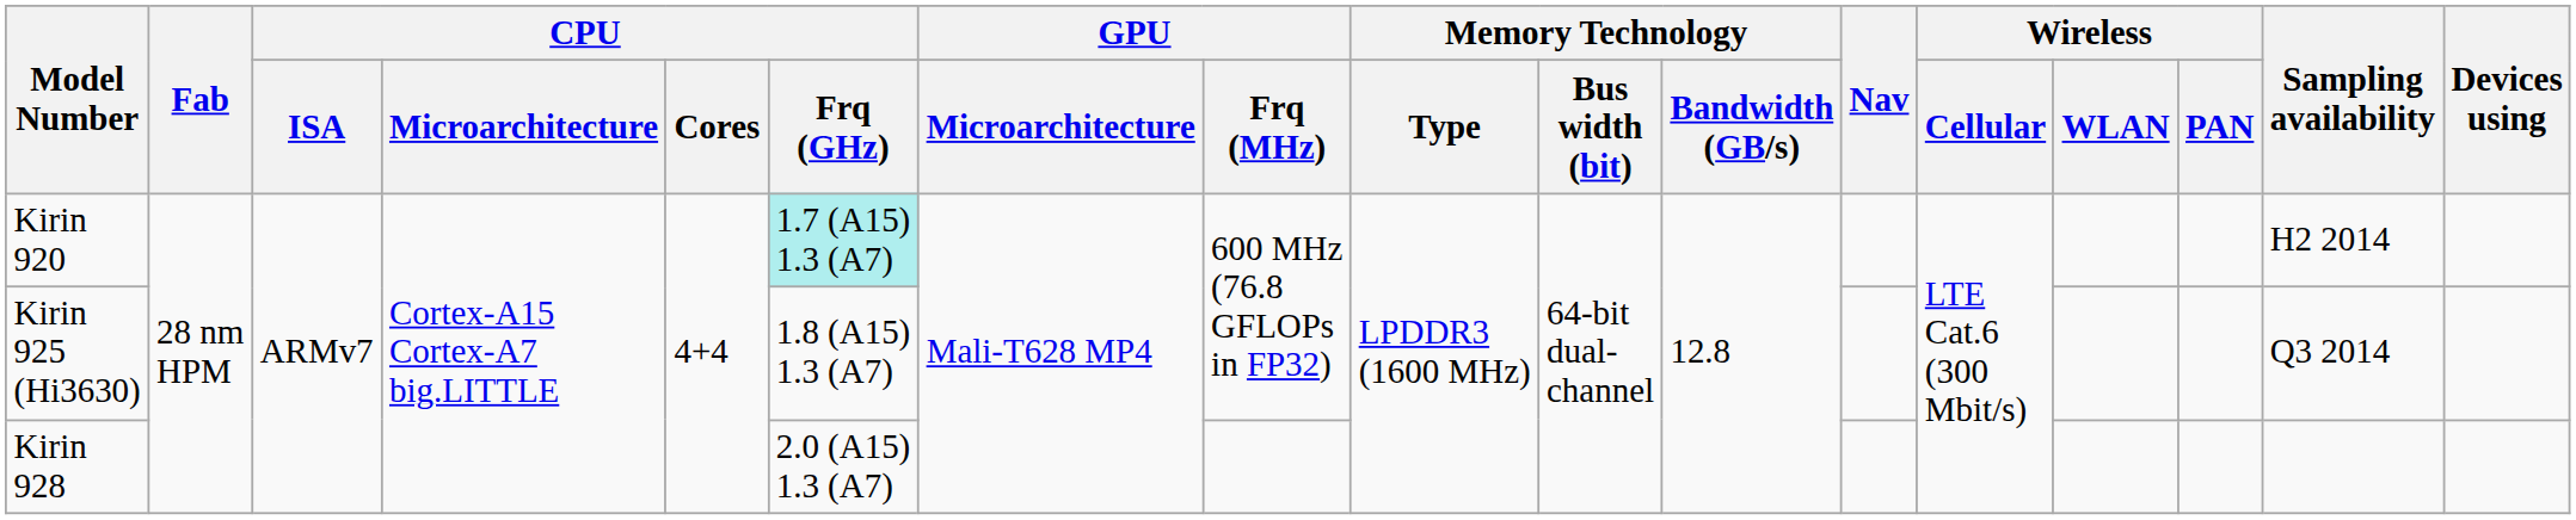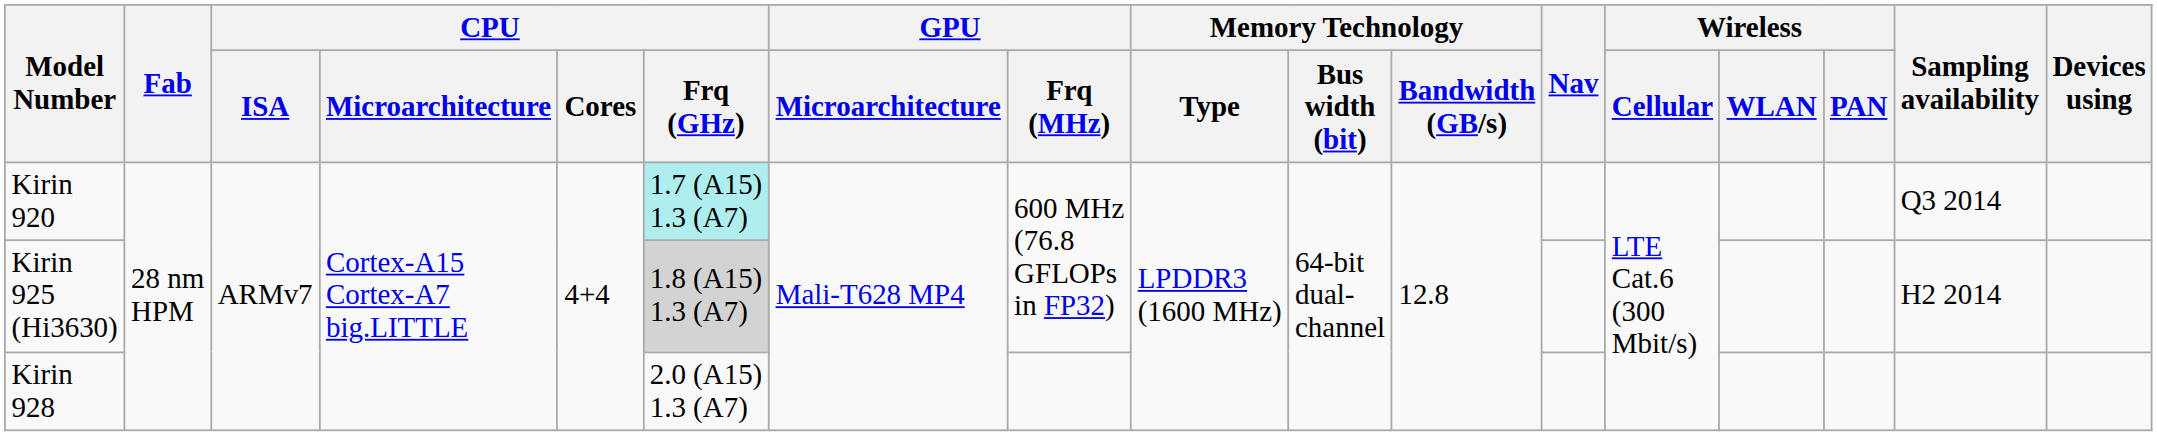 <table class="wikitable">
 <tr>
 <th rowspan="2">Model Number</th>
 <th rowspan="2"><a href='#'>Fab</a></th>
 <th colspan="4"><a href='#'>CPU</a></th>
 <th colspan="2"><a href='#'>GPU</a></th>
 <th colspan="3">Memory Technology</th>
 <th rowspan="2"><a href='#'>Nav</a></th>
 <th colspan="3">Wireless</th>
 <th rowspan="2">Sampling availability</th>
 <th rowspan="2">Devices using</th>
 </tr>
 <tr>
 <th><a href='#'>ISA</a></th>
 <th><a href='#'>Microarchitecture</a></th>
 <th>Cores</th>
 <th>Frq (<a href='#'>GHz</a>)</th>
 <th><a href='#'>Microarchitecture</a></th>
 <th>Frq (<a href='#'>MHz</a>)</th>
 <th>Type</th>
 <th>Bus width (<a href='#'>bit</a>)</th>
 <th><a href='#'>Bandwidth</a> (<a href='#'>GB</a>/s)</th>
 <th><a href='#'>Cellular</a></th>
 <th><a href='#'>WLAN</a></th>
 <th><a href='#'>PAN</a></th>
 </tr>
 <tr>
 <td>Kirin 920</td>
 <td rowspan="3">28 nm HPM</td>
 <td rowspan="3">ARMv7</td>
 <td rowspan="3"><a href='#'>Cortex-A15</a><br><a href='#'>Cortex-A7</a> <br><a href='#'>big.LITTLE</a></td>
 <td rowspan="3">4+4</td>
 <td style="background: paleturquoise;">1.7 (A15)<br>1.3 (A7)</td>
 <td rowspan="3"><a href='#'>Mali-T628 MP4</a></td>
 <td rowspan="2">600 MHz<br>(76.8 GFLOPs in <a href='#'>FP32</a>)</td>
 <td rowspan="3"><a href='#'>LPDDR3</a> (1600 MHz)</td>
 <td rowspan="3">64-bit dual-channel</td>
 <td rowspan="3">12.8</td>
 <td></td>
 <td rowspan="3"><a href='#'>LTE</a> Cat.6 (300 Mbit/s)</td>
 <td></td>
 <td></td>
-<td>H2 2014</td>
+<td>Q3 2014</td>
 <td></td>
 </tr>
 <tr>
 <td>Kirin 925 (Hi3630)</td>
-<td>1.8 (A15)<br>1.3 (A7)</td>
+<td style="background: lightgrey;">1.8 (A15)<br>1.3 (A7)</td>
 <td></td>
 <td></td>
 <td></td>
-<td>Q3 2014</td>
+<td>H2 2014</td>
 <td></td>
 </tr>
 <tr>
 <td>Kirin 928</td>
 <td>2.0 (A15)<br>1.3 (A7)</td>
 <td></td>
 <td></td>
 <td></td>
 <td></td>
 <td></td>
 <td></td>
 </tr>
 </table>
